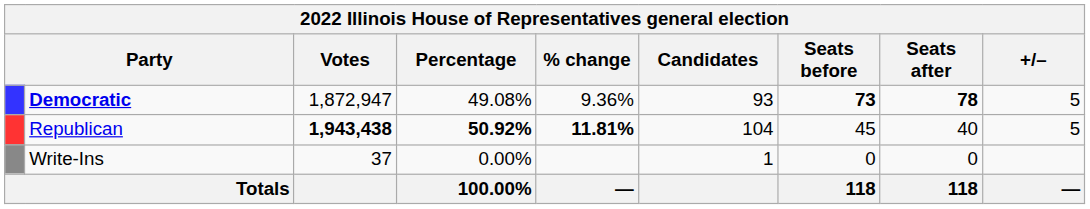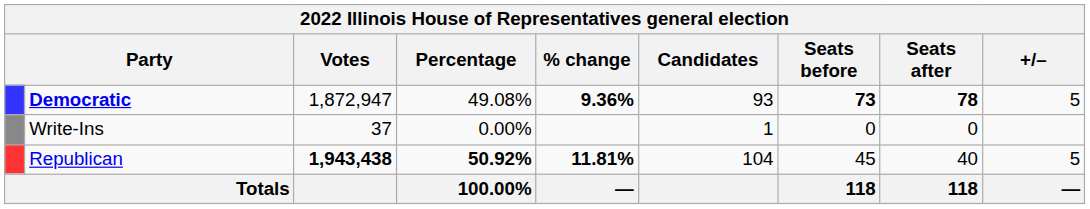 <table class="wikitable">
 <tr>
 <th colspan="9">2022 Illinois House of Representatives general election</th>
 </tr>
 <tr style="text-align:center">
 <th colspan=2 style="width: 15em">Party</th>
 <th style="width: 5em">Votes</th>
 <th style="width: 7em">Percentage</th>
 <th style="width: 5em">% change</th>
 <th style="width: 7em">Candidates</th>
 <th style="width: 5em">Seats<br>before</th>
 <th style="width: 5em">Seats<br>after</th>
 <th style="width: 5em">+/–</th>
 </tr>
 <tr>
 <th style="background-color:#3333FF; width: 3px"></th>
 <td style="width: 130px" ><strong><a href='#'>Democratic</a></strong></td>
 <td align="right">1,872,947</td>
 <td align="right">49.08%</td>
-<td align="right">9.36%</td>
+<td align="right"><strong>9.36%</strong></td>
 <td align="right">93</td>
 <td align="right" ><strong>73</strong></td>
 <td align="right" ><strong>78</strong></td>
 <td align="right" > 5</td>
+</tr>
+<tr>
+<th style="background:#888; width:3px;"></th>
+<td style="width: 130px">Write-Ins</td>
+<td style="text-align:right">37</td>
+<td style="text-align:right">0.00%</td>
+<td style="text-align:right"></td>
+<td style="text-align:right">1</td>
+<td style="text-align:right">0</td>
+<td style="text-align:right">0</td>
+<td style="text-align:right"></td>
 </tr>
 <tr>
 <th style="background-color:#FF3333; width: 3px"></th>
 <td style="width: 130px"><a href='#'>Republican</a></td>
 <td style="text-align:right" ><strong>1,943,438</strong></td>
 <td style="text-align:right" ><strong>50.92%</strong></td>
 <td style="text-align:right" ><strong>11.81%</strong></td>
 <td style="text-align:right">104</td>
 <td style="text-align:right">45</td>
 <td style="text-align:right">40</td>
 <td align="right"> 5</td>
 </tr>
 <tr>
-<th style="background:#888; width:3px;"></th>
-<td style="width: 130px">Write-Ins</td>
-<td style="text-align:right">37</td>
-<td style="text-align:right">0.00%</td>
-<td style="text-align:right"></td>
-<td style="text-align:right">1</td>
-<td style="text-align:right">0</td>
-<td style="text-align:right">0</td>
-<td style="text-align:right"></td>
-</tr>
-<tr>
 <th colspan="2" style="text-align:right">Totals</th>
 <th style="text-align:right"></th>
 <th style="text-align:right">100.00%</th>
 <th style="text-align:right">—</th>
 <th style="text-align:right"></th>
 <th style="text-align:right">118</th>
 <th style="text-align:right">118</th>
 <th style="text-align:right">—</th>
 </tr>
 </table>
